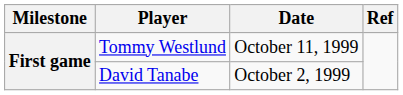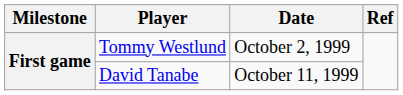 <table class="wikitable">
 <tr>
 <th scope="col">Milestone</th>
 <th scope="col">Player</th>
 <th scope="col">Date</th>
 <th scope="col">Ref</th>
 </tr>
 <tr>
 <th rowspan=2>First game</th>
 <td><a href='#'>Tommy Westlund</a></td>
-<td>October 11, 1999</td>
+<td>October 2, 1999</td>
 <td rowspan=2></td>
 </tr>
 <tr>
 <td><a href='#'>David Tanabe</a></td>
-<td>October 2, 1999</td>
+<td>October 11, 1999</td>
 </tr>
 </table>
